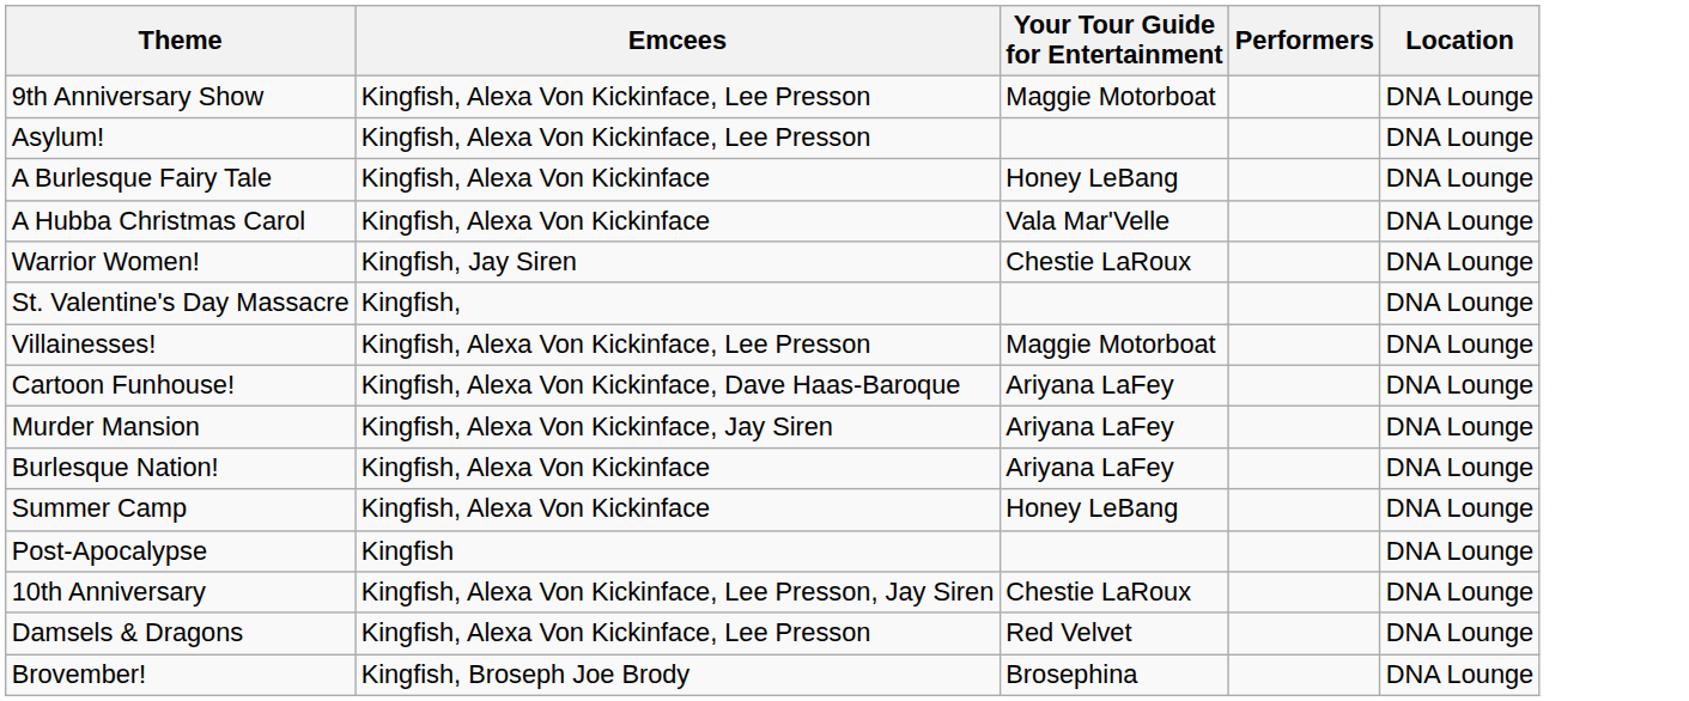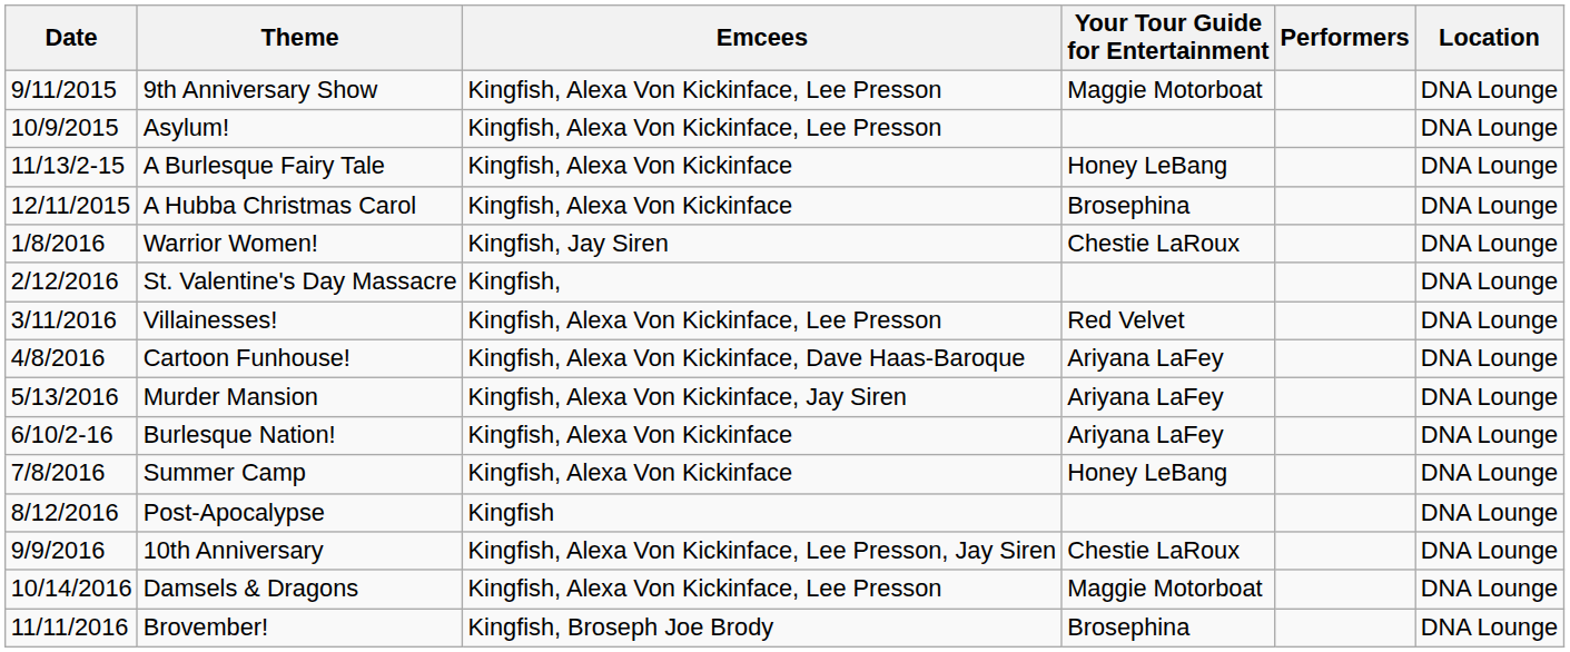 <table class="wikitable">
 <tr>
+<th>Date</th>
 <th>Theme</th>
 <th>Emcees</th>
 <th>Your Tour Guide<br>for Entertainment</th>
 <th>Performers</th>
 <th>Location</th>
 </tr>
 <tr>
+<td>9/11/2015</td>
 <td>9th Anniversary Show</td>
 <td>Kingfish, Alexa Von Kickinface, Lee Presson</td>
 <td>Maggie Motorboat</td>
 <td></td>
 <td>DNA Lounge</td>
 </tr>
 <tr>
+<td>10/9/2015</td>
 <td>Asylum!</td>
 <td>Kingfish, Alexa Von Kickinface, Lee Presson</td>
 <td></td>
 <td></td>
 <td>DNA Lounge</td>
 </tr>
 <tr>
+<td>11/13/2-15</td>
 <td>A Burlesque Fairy Tale</td>
 <td>Kingfish, Alexa Von Kickinface</td>
 <td>Honey LeBang</td>
 <td></td>
 <td>DNA Lounge</td>
 </tr>
 <tr>
+<td>12/11/2015</td>
 <td>A Hubba Christmas Carol</td>
 <td>Kingfish, Alexa Von Kickinface</td>
-<td>Vala Mar'Velle</td>
+<td>Brosephina</td>
 <td></td>
 <td>DNA Lounge</td>
 </tr>
 <tr>
+<td>1/8/2016</td>
 <td>Warrior Women!</td>
 <td>Kingfish, Jay Siren</td>
 <td>Chestie LaRoux</td>
 <td></td>
 <td>DNA Lounge</td>
 </tr>
 <tr>
+<td>2/12/2016</td>
 <td>St. Valentine's Day Massacre</td>
 <td>Kingfish,</td>
 <td></td>
 <td></td>
 <td>DNA Lounge</td>
 </tr>
 <tr>
+<td>3/11/2016</td>
 <td>Villainesses!</td>
 <td>Kingfish, Alexa Von Kickinface, Lee Presson</td>
-<td>Maggie Motorboat</td>
+<td>Red Velvet</td>
 <td></td>
 <td>DNA Lounge</td>
 </tr>
 <tr>
+<td>4/8/2016</td>
 <td>Cartoon Funhouse!</td>
 <td>Kingfish, Alexa Von Kickinface, Dave Haas-Baroque</td>
 <td>Ariyana LaFey</td>
 <td></td>
 <td>DNA Lounge</td>
 </tr>
 <tr>
+<td>5/13/2016</td>
 <td>Murder Mansion</td>
 <td>Kingfish, Alexa Von Kickinface, Jay Siren</td>
 <td>Ariyana LaFey</td>
 <td></td>
 <td>DNA Lounge</td>
 </tr>
 <tr>
+<td>6/10/2-16</td>
 <td>Burlesque Nation!</td>
 <td>Kingfish, Alexa Von Kickinface</td>
 <td>Ariyana LaFey</td>
 <td></td>
 <td>DNA Lounge</td>
 </tr>
 <tr>
+<td>7/8/2016</td>
 <td>Summer Camp</td>
 <td>Kingfish, Alexa Von Kickinface</td>
 <td>Honey LeBang</td>
 <td></td>
 <td>DNA Lounge</td>
 </tr>
 <tr>
+<td>8/12/2016</td>
 <td>Post-Apocalypse</td>
 <td>Kingfish</td>
 <td></td>
 <td></td>
 <td>DNA Lounge</td>
 </tr>
 <tr>
+<td>9/9/2016</td>
 <td>10th Anniversary</td>
 <td>Kingfish, Alexa Von Kickinface, Lee Presson, Jay Siren</td>
 <td>Chestie LaRoux</td>
 <td></td>
 <td>DNA Lounge</td>
 </tr>
 <tr>
+<td>10/14/2016</td>
 <td>Damsels & Dragons</td>
 <td>Kingfish, Alexa Von Kickinface, Lee Presson</td>
-<td>Red Velvet</td>
+<td>Maggie Motorboat</td>
 <td></td>
 <td>DNA Lounge</td>
 </tr>
 <tr>
+<td>11/11/2016</td>
 <td>Brovember!</td>
 <td>Kingfish, Broseph Joe Brody</td>
 <td>Brosephina</td>
 <td></td>
 <td>DNA Lounge</td>
 </tr>
 </table>
